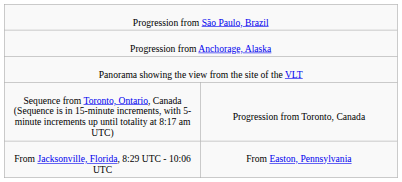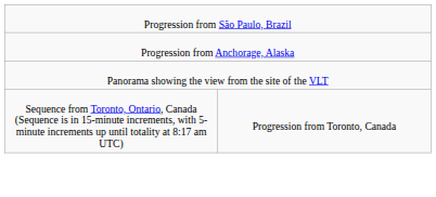 <table class=wikitable>
 <tr align=center>
 <td colspan=2><br>Progression from <a href='#'>São Paulo, Brazil</a></td>
 </tr>
 <tr align=center>
 <td colspan=2><br>Progression from <a href='#'>Anchorage, Alaska</a></td>
 </tr>
 <tr align=center>
 <td colspan=2><br>Panorama showing the view from the site of the <a href='#'>VLT</a></td>
 </tr>
 <tr align=center>
 <td colspan=1 width=320><br>Sequence from <a href='#'>Toronto, Ontario</a>, Canada<br>(Sequence is in 15-minute increments, with 5-minute increments up until totality at 8:17 am UTC)</td>
 <td colspan=1 width=320><br>Progression from Toronto, Canada</td>
 </tr>
-<tr align=center valign=top>
-<td colspan=1><br>From <a href='#'>Jacksonville, Florida</a>, 8:29 UTC - 10:06 UTC</td>
-<td colspan=1><br>From <a href='#'>Easton, Pennsylvania</a></td>
-</tr>
 </table>
